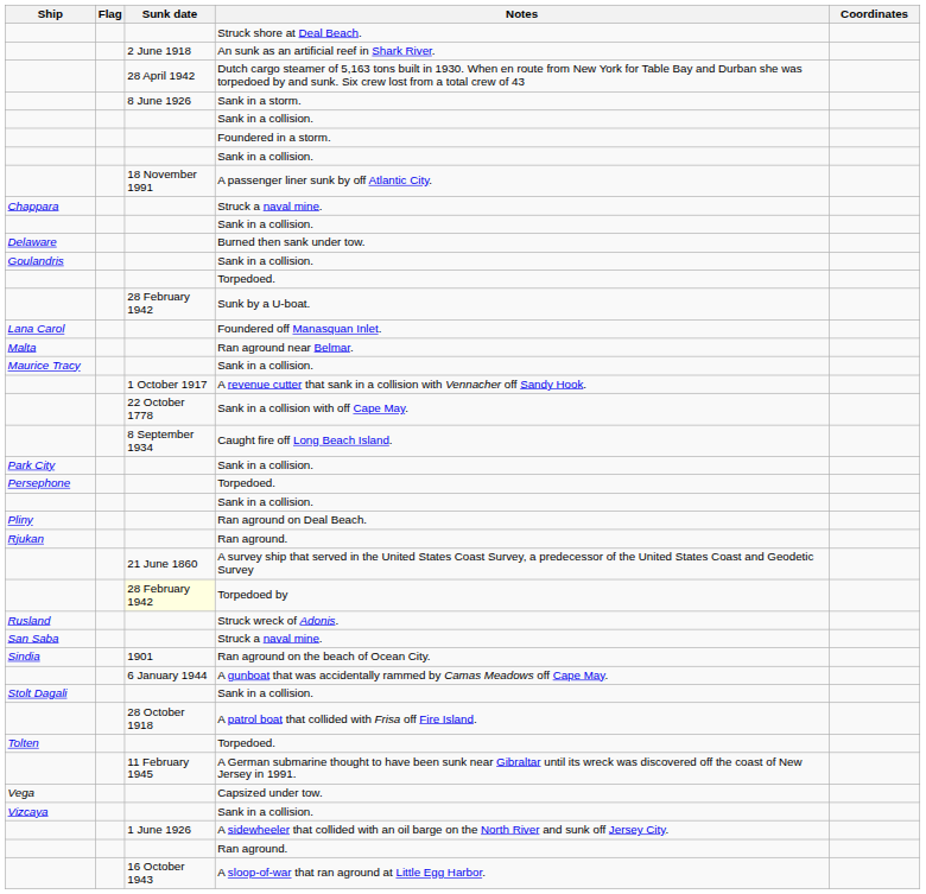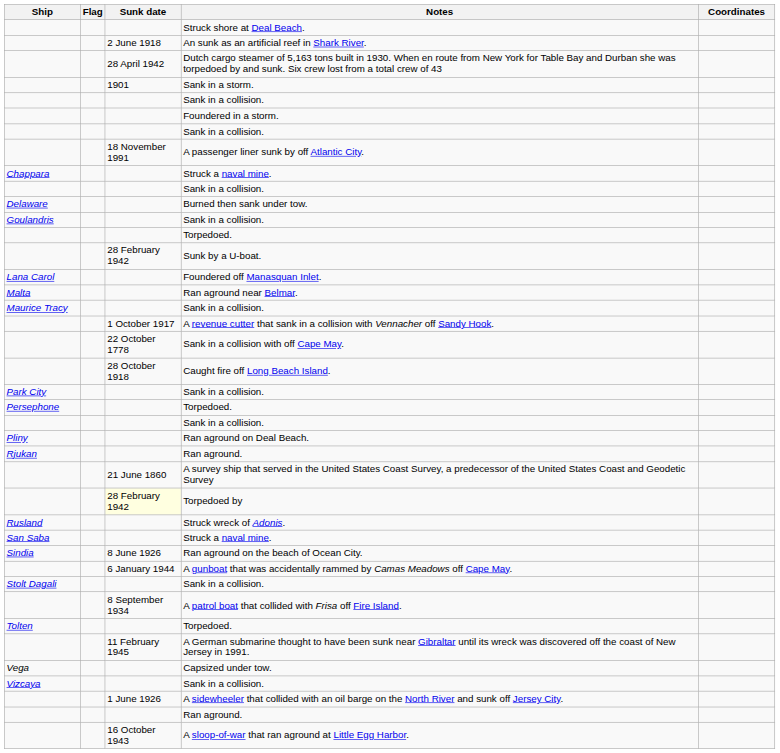 <table class=wikitable | style = "width:100%">
 <tr>
 <th style="width:10%">Ship</th>
 <th>Flag</th>
 <th style="width:10%">Sunk date</th>
 <th style="width:70%">Notes</th>
 <th style="width:10%">Coordinates</th>
 </tr>
 <tr>
 <td></td>
 <td></td>
 <td></td>
 <td>Struck shore at <a href='#'>Deal Beach</a>.</td>
 <td></td>
 </tr>
 <tr>
 <td></td>
 <td></td>
 <td>2 June 1918</td>
 <td>An  sunk as an artificial reef in <a href='#'>Shark River</a>.</td>
 <td></td>
 </tr>
 <tr>
 <td></td>
 <td></td>
 <td>28 April 1942</td>
 <td>Dutch cargo steamer of 5,163 tons built in 1930. When en route from New York for Table Bay and Durban she was torpedoed by  and sunk. Six crew lost from a total crew of 43</td>
 <td></td>
 </tr>
 <tr>
 <td></td>
 <td></td>
-<td>8 June 1926</td>
+<td>1901</td>
 <td>Sank in a storm.</td>
 <td></td>
 </tr>
 <tr>
 <td></td>
 <td></td>
 <td></td>
 <td>Sank in a collision.</td>
 <td></td>
 </tr>
 <tr>
 <td></td>
 <td></td>
 <td></td>
 <td>Foundered in a storm.</td>
 <td></td>
 </tr>
 <tr>
 <td></td>
 <td></td>
 <td></td>
 <td>Sank in a collision.</td>
 <td></td>
 </tr>
 <tr>
 <td></td>
 <td></td>
 <td>18 November 1991</td>
 <td>A passenger liner sunk by  off <a href='#'>Atlantic City</a>.</td>
 <td></td>
 </tr>
 <tr>
 <td><a href='#'><em>Chappara</em></a></td>
 <td></td>
 <td></td>
 <td>Struck a <a href='#'>naval mine</a>.</td>
 <td></td>
 </tr>
 <tr>
 <td></td>
 <td></td>
 <td></td>
 <td>Sank in a collision.</td>
 <td></td>
 </tr>
 <tr>
 <td><a href='#'><em>Delaware</em></a></td>
 <td></td>
 <td></td>
 <td>Burned then sank under tow.</td>
 <td></td>
 </tr>
 <tr>
 <td><a href='#'><em>Goulandris</em></a></td>
 <td></td>
 <td></td>
 <td>Sank in a collision.</td>
 <td></td>
 </tr>
 <tr>
 <td></td>
 <td></td>
 <td></td>
 <td>Torpedoed.</td>
 <td></td>
 </tr>
 <tr>
 <td></td>
 <td></td>
 <td>28 February 1942</td>
 <td>Sunk by a U-boat.</td>
 <td></td>
 </tr>
 <tr>
 <td><a href='#'><em>Lana Carol</em></a></td>
 <td></td>
 <td></td>
 <td>Foundered off <a href='#'>Manasquan Inlet</a>.</td>
 <td></td>
 </tr>
 <tr>
 <td><a href='#'><em>Malta</em></a></td>
 <td></td>
 <td></td>
 <td>Ran aground near <a href='#'>Belmar</a>.</td>
 <td></td>
 </tr>
 <tr>
 <td><a href='#'><em>Maurice Tracy</em></a></td>
 <td></td>
 <td></td>
 <td>Sank in a collision.</td>
 <td></td>
 </tr>
 <tr>
 <td></td>
 <td></td>
 <td>1 October 1917</td>
 <td>A <a href='#'>revenue cutter</a> that sank in a collision with <em>Vennacher</em> off <a href='#'>Sandy Hook</a>.</td>
 <td></td>
 </tr>
 <tr>
 <td></td>
 <td></td>
 <td>22 October 1778</td>
 <td>Sank in a collision with   off <a href='#'>Cape May</a>.</td>
 <td></td>
 </tr>
 <tr>
 <td></td>
 <td></td>
-<td>8 September 1934</td>
+<td>28 October 1918</td>
 <td>Caught fire off <a href='#'>Long Beach Island</a>.</td>
 <td></td>
 </tr>
 <tr>
 <td><a href='#'><em>Park City</em></a></td>
 <td></td>
 <td></td>
 <td>Sank in a collision.</td>
 <td></td>
 </tr>
 <tr>
 <td><a href='#'><em>Persephone</em></a></td>
 <td></td>
 <td></td>
 <td>Torpedoed.</td>
 <td></td>
 </tr>
 <tr>
 <td></td>
 <td></td>
 <td></td>
 <td>Sank in a collision.</td>
 <td></td>
 </tr>
 <tr>
 <td><a href='#'><em>Pliny</em></a></td>
 <td></td>
 <td></td>
 <td>Ran aground on Deal Beach.</td>
 <td></td>
 </tr>
 <tr>
 <td><a href='#'><em>Rjukan</em></a></td>
 <td></td>
 <td></td>
 <td>Ran aground.</td>
 <td></td>
 </tr>
 <tr>
 <td></td>
 <td></td>
 <td>21 June 1860</td>
 <td>A survey ship that served in the United States Coast Survey, a predecessor of the United States Coast and Geodetic Survey</td>
 <td></td>
 </tr>
 <tr>
 <td></td>
 <td></td>
 <td style="background: lightyellow;">28 February 1942</td>
 <td>Torpedoed by </td>
 <td></td>
 </tr>
 <tr>
 <td><a href='#'><em>Rusland</em></a></td>
 <td></td>
 <td></td>
 <td>Struck wreck of <a href='#'><em>Adonis</em></a>.</td>
 <td></td>
 </tr>
 <tr>
 <td><a href='#'><em>San Saba</em></a></td>
 <td></td>
 <td></td>
 <td>Struck a <a href='#'>naval mine</a>.</td>
 <td></td>
 </tr>
 <tr>
 <td><a href='#'><em>Sindia</em></a></td>
 <td></td>
-<td>1901</td>
+<td>8 June 1926</td>
 <td>Ran aground on the beach of Ocean City.</td>
 <td></td>
 </tr>
 <tr>
 <td></td>
 <td></td>
 <td>6 January 1944</td>
 <td>A <a href='#'>gunboat</a> that was accidentally rammed by <em>Camas Meadows</em> off <a href='#'>Cape May</a>.</td>
 <td></td>
 </tr>
 <tr>
 <td><em><a href='#'>Stolt Dagali</a></em></td>
 <td></td>
 <td></td>
 <td>Sank in a collision.</td>
 <td></td>
 </tr>
 <tr>
 <td></td>
 <td></td>
-<td>28 October 1918</td>
+<td>8 September 1934</td>
 <td>A <a href='#'>patrol boat</a> that collided with <em>Frisa</em> off <a href='#'>Fire Island</a>.</td>
 <td></td>
 </tr>
 <tr>
 <td><a href='#'><em>Tolten</em></a></td>
 <td></td>
 <td></td>
 <td>Torpedoed.</td>
 <td></td>
 </tr>
 <tr>
 <td></td>
 <td></td>
 <td>11 February 1945</td>
 <td>A German submarine thought to have been sunk near <a href='#'>Gibraltar</a> until its wreck was discovered off the coast of New Jersey in 1991.</td>
 <td></td>
 </tr>
 <tr>
 <td><em>Vega</em></td>
 <td></td>
 <td></td>
 <td>Capsized under tow.</td>
 <td></td>
 </tr>
 <tr>
 <td><a href='#'><em>Vizcaya</em></a></td>
 <td></td>
 <td></td>
 <td>Sank in a collision.</td>
 <td></td>
 </tr>
 <tr>
 <td></td>
 <td></td>
 <td>1 June 1926</td>
 <td>A <a href='#'>sidewheeler</a> that collided with an oil barge on the <a href='#'>North River</a> and sunk off <a href='#'>Jersey City</a>.</td>
 <td></td>
 </tr>
 <tr>
 <td></td>
 <td></td>
 <td></td>
 <td>Ran aground.</td>
 <td></td>
 </tr>
 <tr>
 <td></td>
 <td></td>
 <td>16 October 1943</td>
 <td>A <a href='#'>sloop-of-war</a> that ran aground at <a href='#'>Little Egg Harbor</a>.</td>
 <td></td>
 </tr>
 </table>
